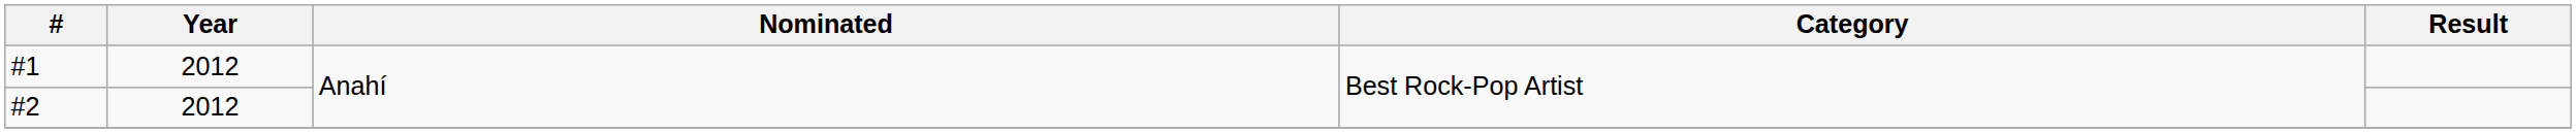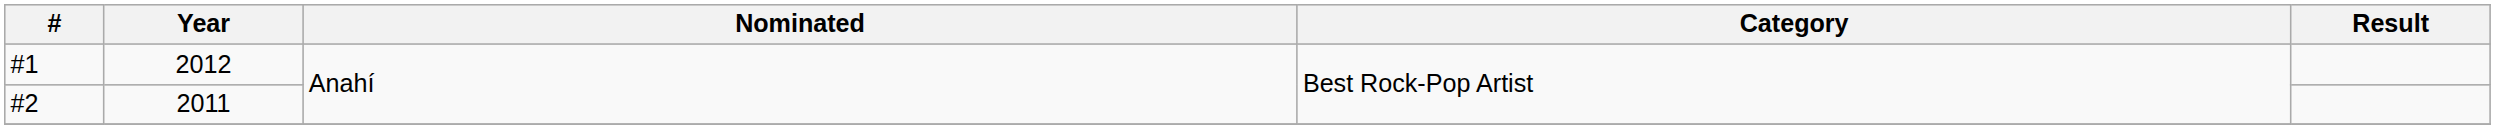 <table class="wikitable" width=100%>
 <tr>
 <th width="2.5%">#</th>
 <th width="5%">Year</th>
 <th width="25%">Nominated</th>
 <th width="25%">Category</th>
 <th width="5%">Result</th>
 </tr>
 <tr>
 <td>#1</td>
 <td rowspan="1" style="text-align:center;">2012</td>
 <td rowspan="2">Anahí</td>
 <td rowspan="2">Best Rock-Pop Artist</td>
 <td></td>
 </tr>
 <tr>
 <td>#2</td>
-<td rowspan="1" style="text-align:center;">2012</td>
+<td rowspan="1" style="text-align:center;">2011</td>
 <td></td>
 </tr>
 <tr>
 </tr>
 </table>
